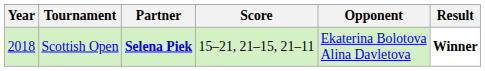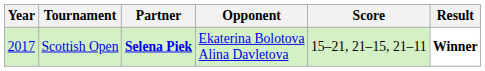 <table class="sortable wikitable" style="font-size: 90%;">
 <tr>
 <th>Year</th>
 <th>Tournament</th>
 <th>Partner</th>
+<th>Opponent</th>
 <th>Score</th>
-<th>Opponent</th>
 <th>Result</th>
 </tr>
 <tr style="background:#D4F1C5">
-<td align="center"><a href='#'>2018</a></td>
+<td align="center"><a href='#'>2017</a></td>
 <td align="left"><a href='#'>Scottish Open</a></td>
 <td align="left"><strong> <a href='#'>Selena Piek</a></strong></td>
+<td align="left"> <a href='#'>Ekaterina Bolotova</a><br> <a href='#'>Alina Davletova</a></td>
 <td align="left">15–21, 21–15, 21–11</td>
-<td align="left"> <a href='#'>Ekaterina Bolotova</a><br> <a href='#'>Alina Davletova</a></td>
 <td style="text-align:left; background:white"> <strong>Winner</strong></td>
 </tr>
 </table>
